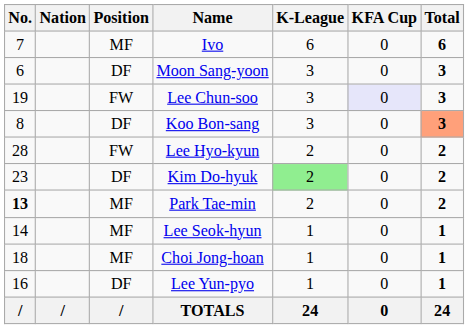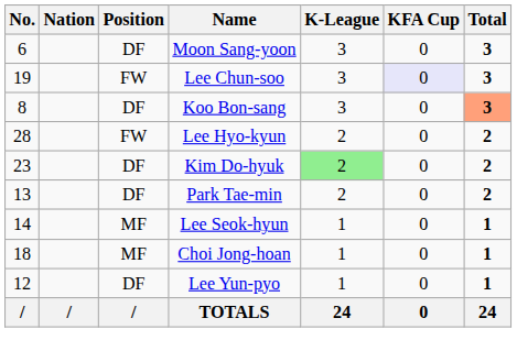 <table class="wikitable" style="font-size: 95%; text-align: center;">
 <tr>
 <th>No.</th>
 <th>Nation</th>
 <th>Position</th>
 <th>Name</th>
 <th>K-League</th>
 <th>KFA Cup</th>
 <th>Total</th>
-</tr>
-<tr>
-<td>7</td>
-<td></td>
-<td>MF</td>
-<td><a href='#'>Ivo</a></td>
-<td>6</td>
-<td>0</td>
-<td><strong>6</strong></td>
 </tr>
 <tr>
 <td>6</td>
 <td></td>
 <td>DF</td>
 <td><a href='#'>Moon Sang-yoon</a></td>
 <td>3</td>
 <td>0</td>
 <td><strong>3</strong></td>
 </tr>
 <tr>
 <td>19</td>
 <td></td>
 <td>FW</td>
 <td><a href='#'>Lee Chun-soo</a></td>
 <td>3</td>
 <td style="background: lavender;">0</td>
 <td><strong>3</strong></td>
 </tr>
 <tr>
 <td>8</td>
 <td></td>
 <td>DF</td>
 <td><a href='#'>Koo Bon-sang</a></td>
 <td>3</td>
 <td>0</td>
 <td style="background: lightsalmon;"><strong>3</strong></td>
 </tr>
 <tr>
 <td>28</td>
 <td></td>
 <td>FW</td>
 <td><a href='#'>Lee Hyo-kyun</a></td>
 <td>2</td>
 <td>0</td>
 <td><strong>2</strong></td>
 </tr>
 <tr>
 <td>23</td>
 <td></td>
 <td>DF</td>
 <td><a href='#'>Kim Do-hyuk</a></td>
 <td style="background: lightgreen;">2</td>
 <td>0</td>
 <td><strong>2</strong></td>
 </tr>
 <tr>
-<td><strong>13</strong></td>
+<td>13</td>
 <td></td>
-<td>MF</td>
+<td>DF</td>
 <td><a href='#'>Park Tae-min</a></td>
 <td>2</td>
 <td>0</td>
 <td><strong>2</strong></td>
 </tr>
 <tr>
 <td>14</td>
 <td></td>
 <td>MF</td>
 <td><a href='#'>Lee Seok-hyun</a></td>
 <td>1</td>
 <td>0</td>
 <td><strong>1</strong></td>
 </tr>
 <tr>
 <td>18</td>
 <td></td>
 <td>MF</td>
 <td><a href='#'>Choi Jong-hoan</a></td>
 <td>1</td>
 <td>0</td>
 <td><strong>1</strong></td>
 </tr>
 <tr>
-<td>16</td>
+<td>12</td>
 <td></td>
 <td>DF</td>
 <td><a href='#'>Lee Yun-pyo</a></td>
 <td>1</td>
 <td>0</td>
 <td><strong>1</strong></td>
 </tr>
 <tr>
 <th>/</th>
 <th>/</th>
 <th>/</th>
 <th>TOTALS</th>
 <th>24</th>
 <th>0</th>
 <th>24</th>
 </tr>
 </table>
